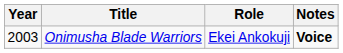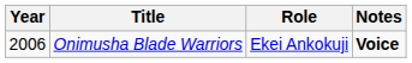 <table class="wikitable sortable">
 <tr>
 <th>Year</th>
 <th>Title</th>
 <th>Role</th>
 <th>Notes</th>
 </tr>
 <tr>
-<td>2003</td>
+<td>2006</td>
 <td><em><a href='#'>Onimusha Blade Warriors</a></em></td>
 <td><a href='#'>Ekei Ankokuji</a></td>
 <td><strong>Voice</strong></td>
 </tr>
 </table>
